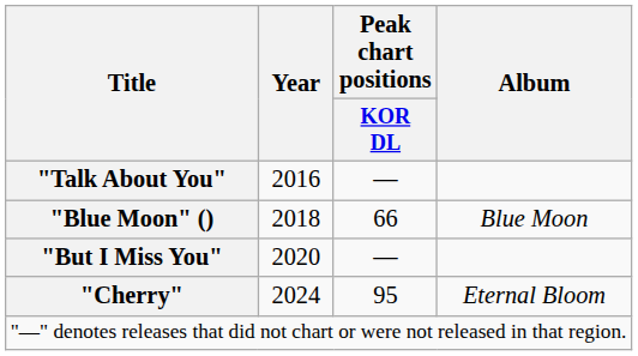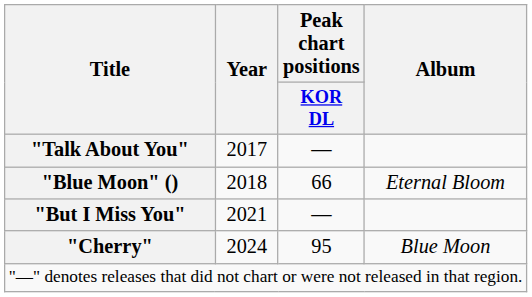 <table class="wikitable plainrowheaders" style="text-align:center">
 <tr>
 <th scope="col" rowspan="2">Title</th>
 <th scope="col" rowspan="2">Year</th>
 <th scope="col">Peak chart positions</th>
 <th scope="col" rowspan="2">Album</th>
 </tr>
 <tr>
 <th scope="col" style="font-size:90%; width:2.75em"><a href='#'>KOR<br>DL</a><br></th>
 </tr>
 <tr>
 <th scope="row">"Talk About You"</th>
-<td>2016</td>
+<td>2017</td>
 <td>—</td>
 <td></td>
 </tr>
 <tr>
 <th scope="row">"Blue Moon" ()</th>
 <td>2018</td>
 <td>66</td>
-<td><em>Blue Moon</em></td>
+<td><em>Eternal Bloom</em></td>
 </tr>
 <tr>
 <th scope="row">"But I Miss You"</th>
-<td>2020</td>
+<td>2021</td>
 <td>—</td>
 <td></td>
 </tr>
 <tr>
 <th scope="row">"Cherry"</th>
 <td>2024</td>
 <td>95</td>
-<td><em>Eternal Bloom</em></td>
+<td><em>Blue Moon</em></td>
 </tr>
 <tr>
 <td colspan="4" style="font-size:85%">"—" denotes releases that did not chart or were not released in that region.</td>
 </tr>
 </table>
